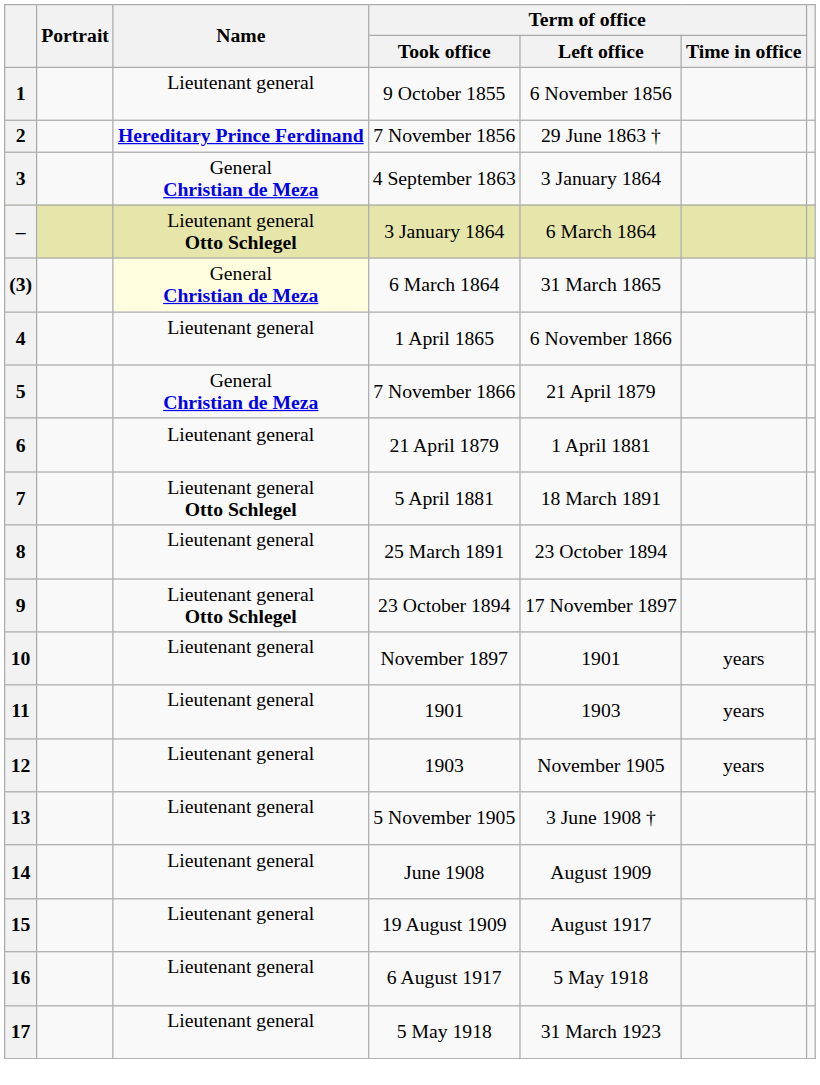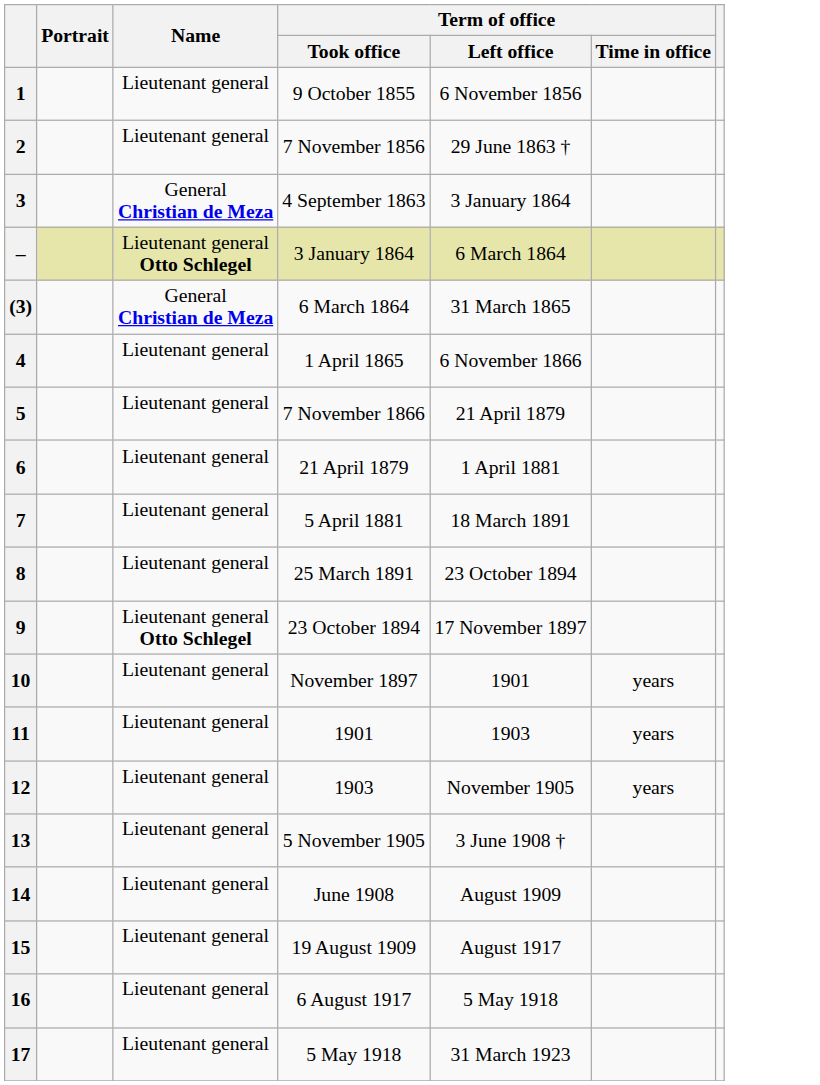 <table class="wikitable" style="text-align:center">
 <tr>
 <th rowspan=2></th>
 <th rowspan=2>Portrait</th>
 <th rowspan=2>Name<br></th>
 <th colspan=3>Term of office</th>
 <th rowspan=2></th>
 </tr>
 <tr>
 <th>Took office</th>
 <th>Left office</th>
 <th>Time in office</th>
 </tr>
 <tr>
 <th>1</th>
 <td></td>
 <td>Lieutenant general<br><strong></strong><br></td>
 <td>9 October 1855</td>
 <td>6 November 1856</td>
 <td></td>
 <td></td>
 </tr>
 <tr>
 <th>2</th>
 <td></td>
-<td><strong><a href='#'>Hereditary Prince Ferdinand</a></strong><br></td>
+<td>Lieutenant general<br><strong></strong><br></td>
 <td>7 November 1856</td>
 <td>29 June 1863 †</td>
 <td></td>
 <td></td>
 </tr>
 <tr>
 <th>3</th>
 <td></td>
 <td>General<br><strong><a href='#'>Christian de Meza</a></strong><br></td>
 <td>4 September 1863</td>
 <td>3 January 1864</td>
 <td></td>
 <td></td>
 </tr>
 <tr style="background:#e6e6aa;">
 <th>–</th>
 <td></td>
 <td>Lieutenant general<br><strong>Otto Schlegel</strong><br></td>
 <td>3 January 1864</td>
 <td>6 March 1864</td>
 <td></td>
 <td></td>
 </tr>
 <tr>
 <th>(3)</th>
 <td></td>
-<td style="background: lightyellow;">General<br><strong><a href='#'>Christian de Meza</a></strong><br></td>
+<td>General<br><strong><a href='#'>Christian de Meza</a></strong><br></td>
 <td>6 March 1864</td>
 <td>31 March 1865</td>
 <td></td>
 <td></td>
 </tr>
 <tr>
 <th>4</th>
 <td></td>
 <td>Lieutenant general<br><strong></strong><br></td>
 <td>1 April 1865</td>
 <td>6 November 1866</td>
 <td></td>
 <td></td>
 </tr>
 <tr>
 <th>5</th>
 <td></td>
-<td>General<br><strong><a href='#'>Christian de Meza</a></strong><br></td>
+<td>Lieutenant general<br><strong></strong><br></td>
 <td>7 November 1866</td>
 <td>21 April 1879</td>
 <td></td>
 <td></td>
 </tr>
 <tr>
 <th>6</th>
 <td></td>
 <td>Lieutenant general<br><strong></strong><br></td>
 <td>21 April 1879</td>
 <td>1 April 1881</td>
 <td></td>
 <td></td>
 </tr>
 <tr>
 <th>7</th>
 <td></td>
-<td>Lieutenant general<br><strong>Otto Schlegel</strong><br></td>
+<td>Lieutenant general<br><strong></strong><br></td>
 <td>5 April 1881</td>
 <td>18 March 1891</td>
 <td></td>
 <td></td>
 </tr>
 <tr>
 <th>8</th>
 <td></td>
 <td>Lieutenant general<br><strong></strong><br></td>
 <td>25 March 1891</td>
 <td>23 October 1894</td>
 <td></td>
 <td></td>
 </tr>
 <tr>
 <th>9</th>
 <td></td>
 <td>Lieutenant general<br><strong>Otto Schlegel</strong><br></td>
 <td>23 October 1894</td>
 <td>17 November 1897</td>
 <td></td>
 <td></td>
 </tr>
 <tr>
 <th>10</th>
 <td></td>
 <td>Lieutenant general<br><strong></strong><br></td>
 <td>November 1897</td>
 <td>1901</td>
 <td> years</td>
 <td></td>
 </tr>
 <tr>
 <th>11</th>
 <td></td>
 <td>Lieutenant general<br><strong></strong><br></td>
 <td>1901</td>
 <td>1903</td>
 <td> years</td>
 <td></td>
 </tr>
 <tr>
 <th>12</th>
 <td></td>
 <td>Lieutenant general<br><strong></strong><br></td>
 <td>1903</td>
 <td>November 1905</td>
 <td> years</td>
 <td></td>
 </tr>
 <tr>
 <th>13</th>
 <td></td>
 <td>Lieutenant general<br><strong></strong><br></td>
 <td>5 November 1905</td>
 <td>3 June 1908 †</td>
 <td></td>
 <td></td>
 </tr>
 <tr>
 <th>14</th>
 <td></td>
 <td>Lieutenant general<br><strong></strong><br></td>
 <td>June 1908</td>
 <td>August 1909</td>
 <td></td>
 <td></td>
 </tr>
 <tr>
 <th>15</th>
 <td></td>
 <td>Lieutenant general<br><strong></strong><br></td>
 <td>19 August 1909</td>
 <td>August 1917</td>
 <td></td>
 <td></td>
 </tr>
 <tr>
 <th>16</th>
 <td></td>
 <td>Lieutenant general<br><strong></strong><br></td>
 <td>6 August 1917</td>
 <td>5 May 1918</td>
 <td></td>
 <td></td>
 </tr>
 <tr>
 <th>17</th>
 <td></td>
 <td>Lieutenant general<br><strong></strong><br></td>
 <td>5 May 1918</td>
 <td>31 March 1923</td>
 <td></td>
 <td></td>
 </tr>
 </table>
